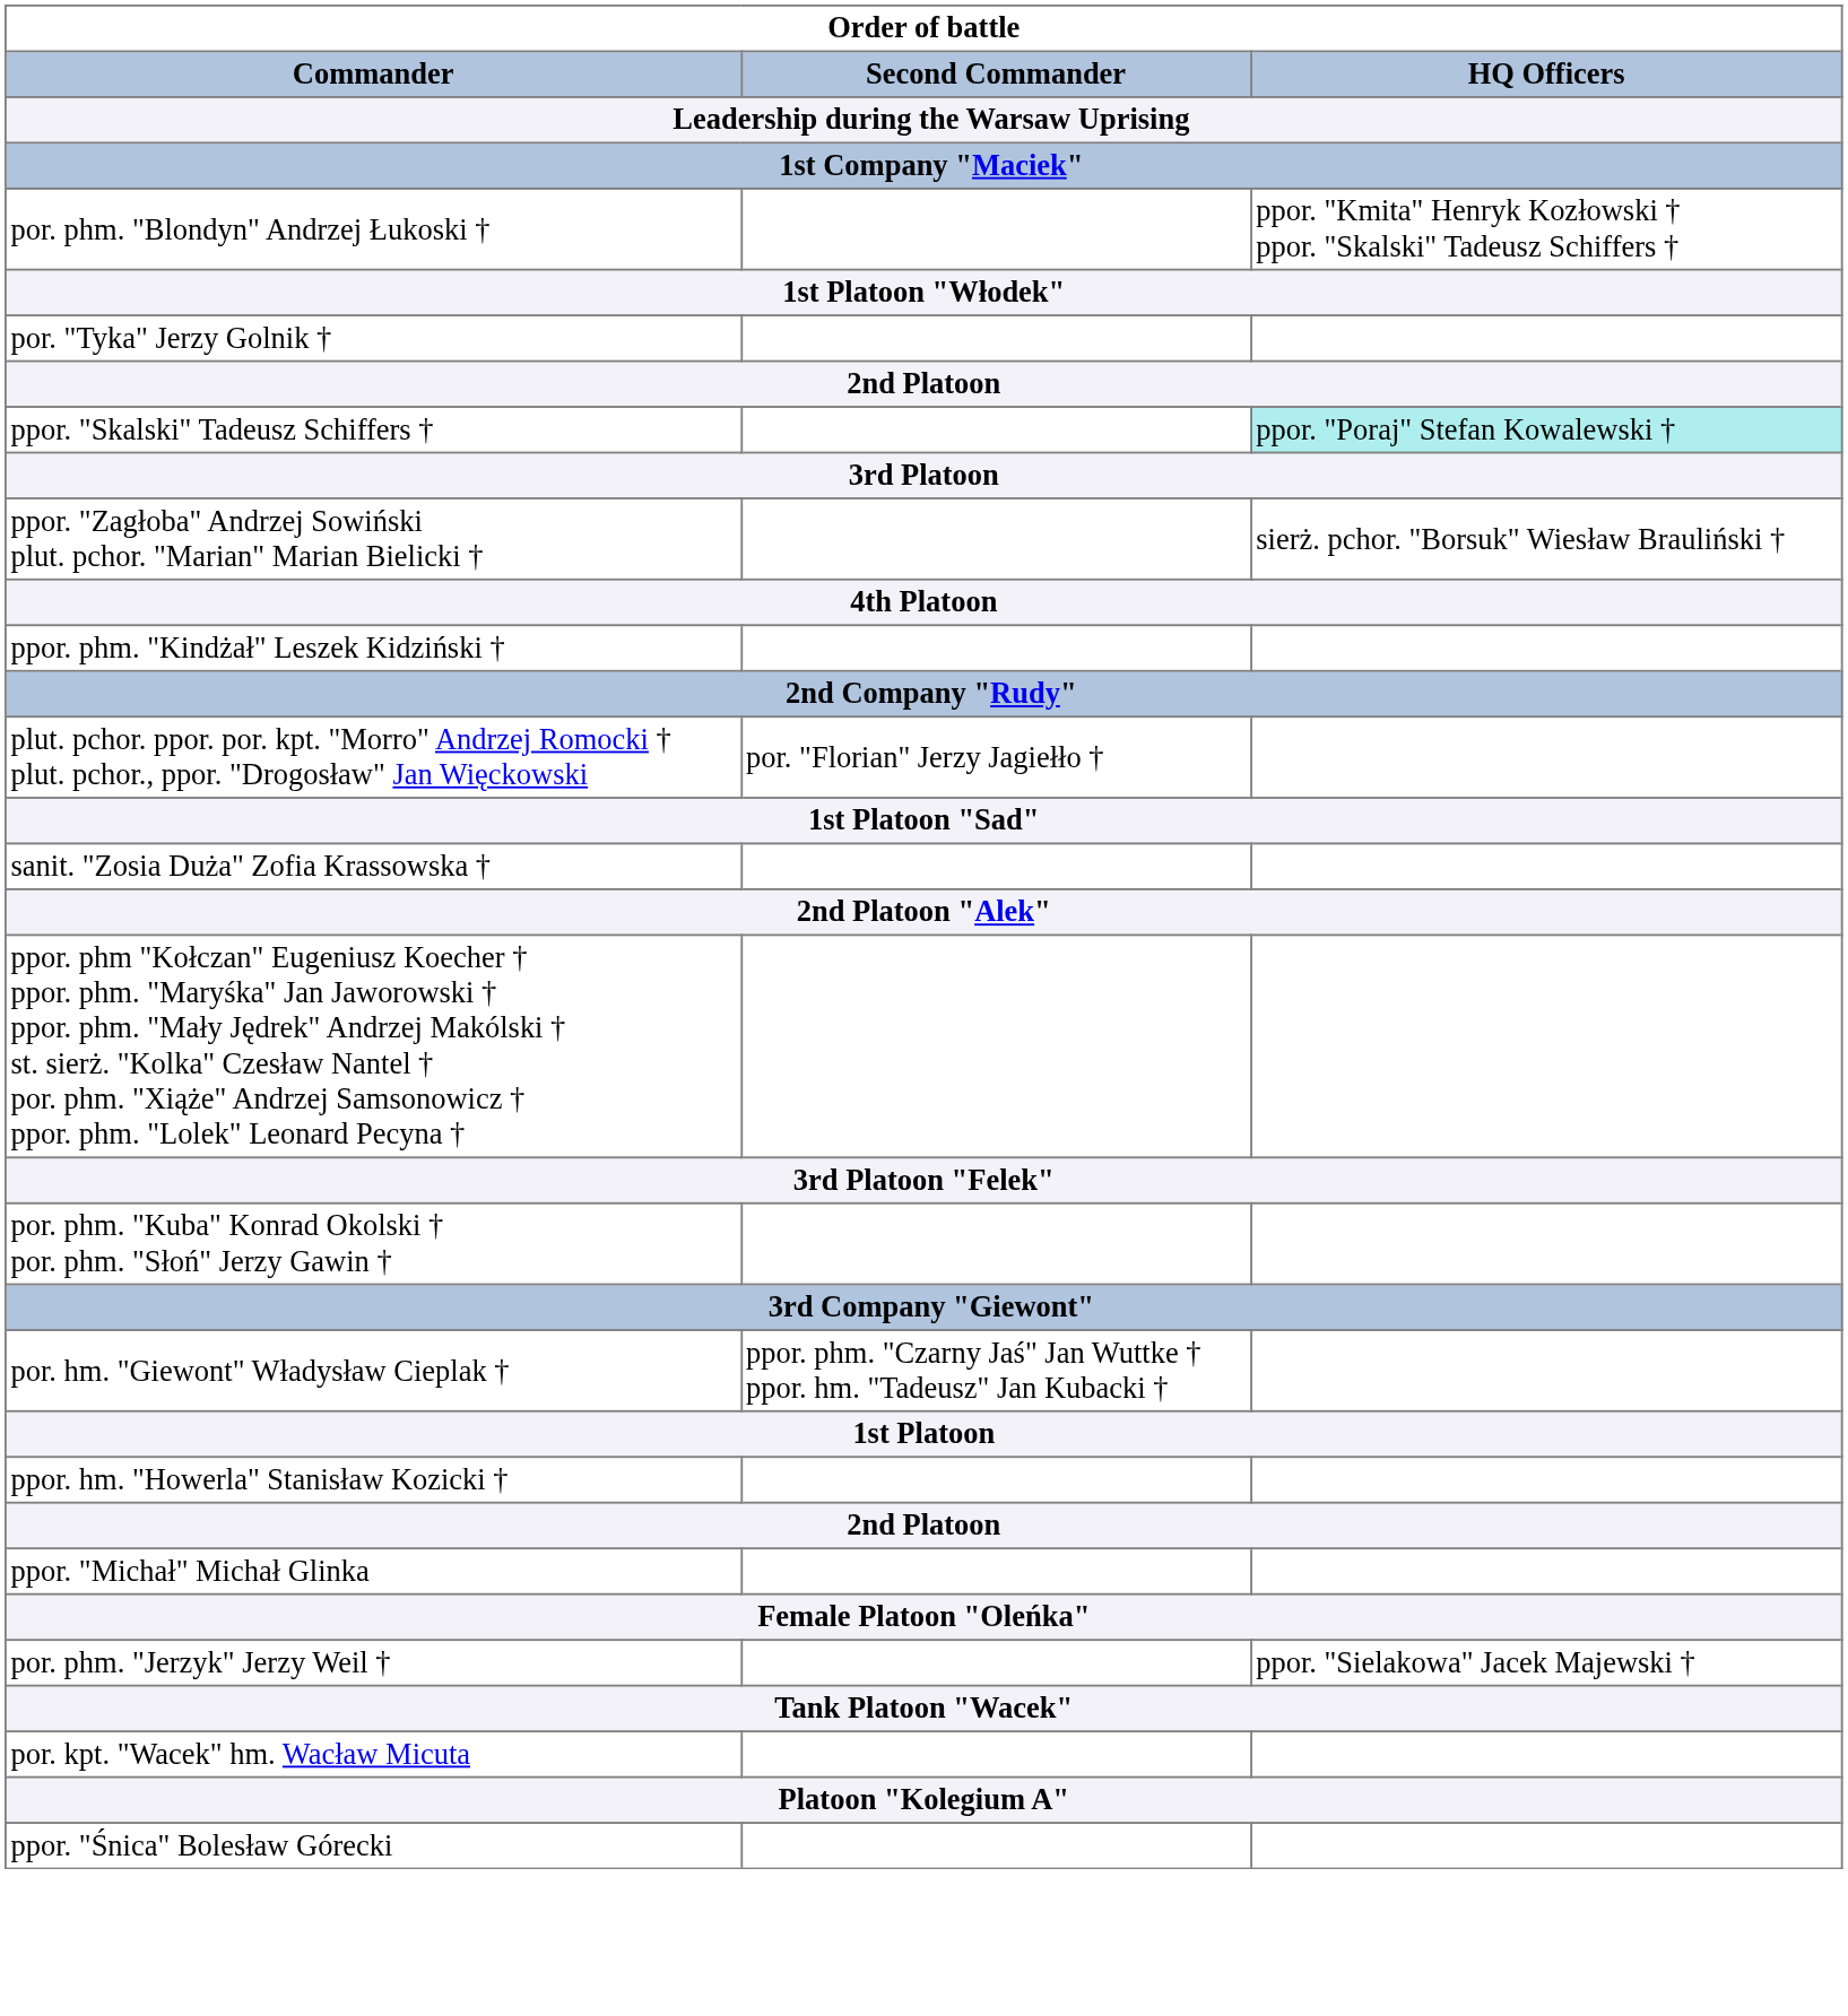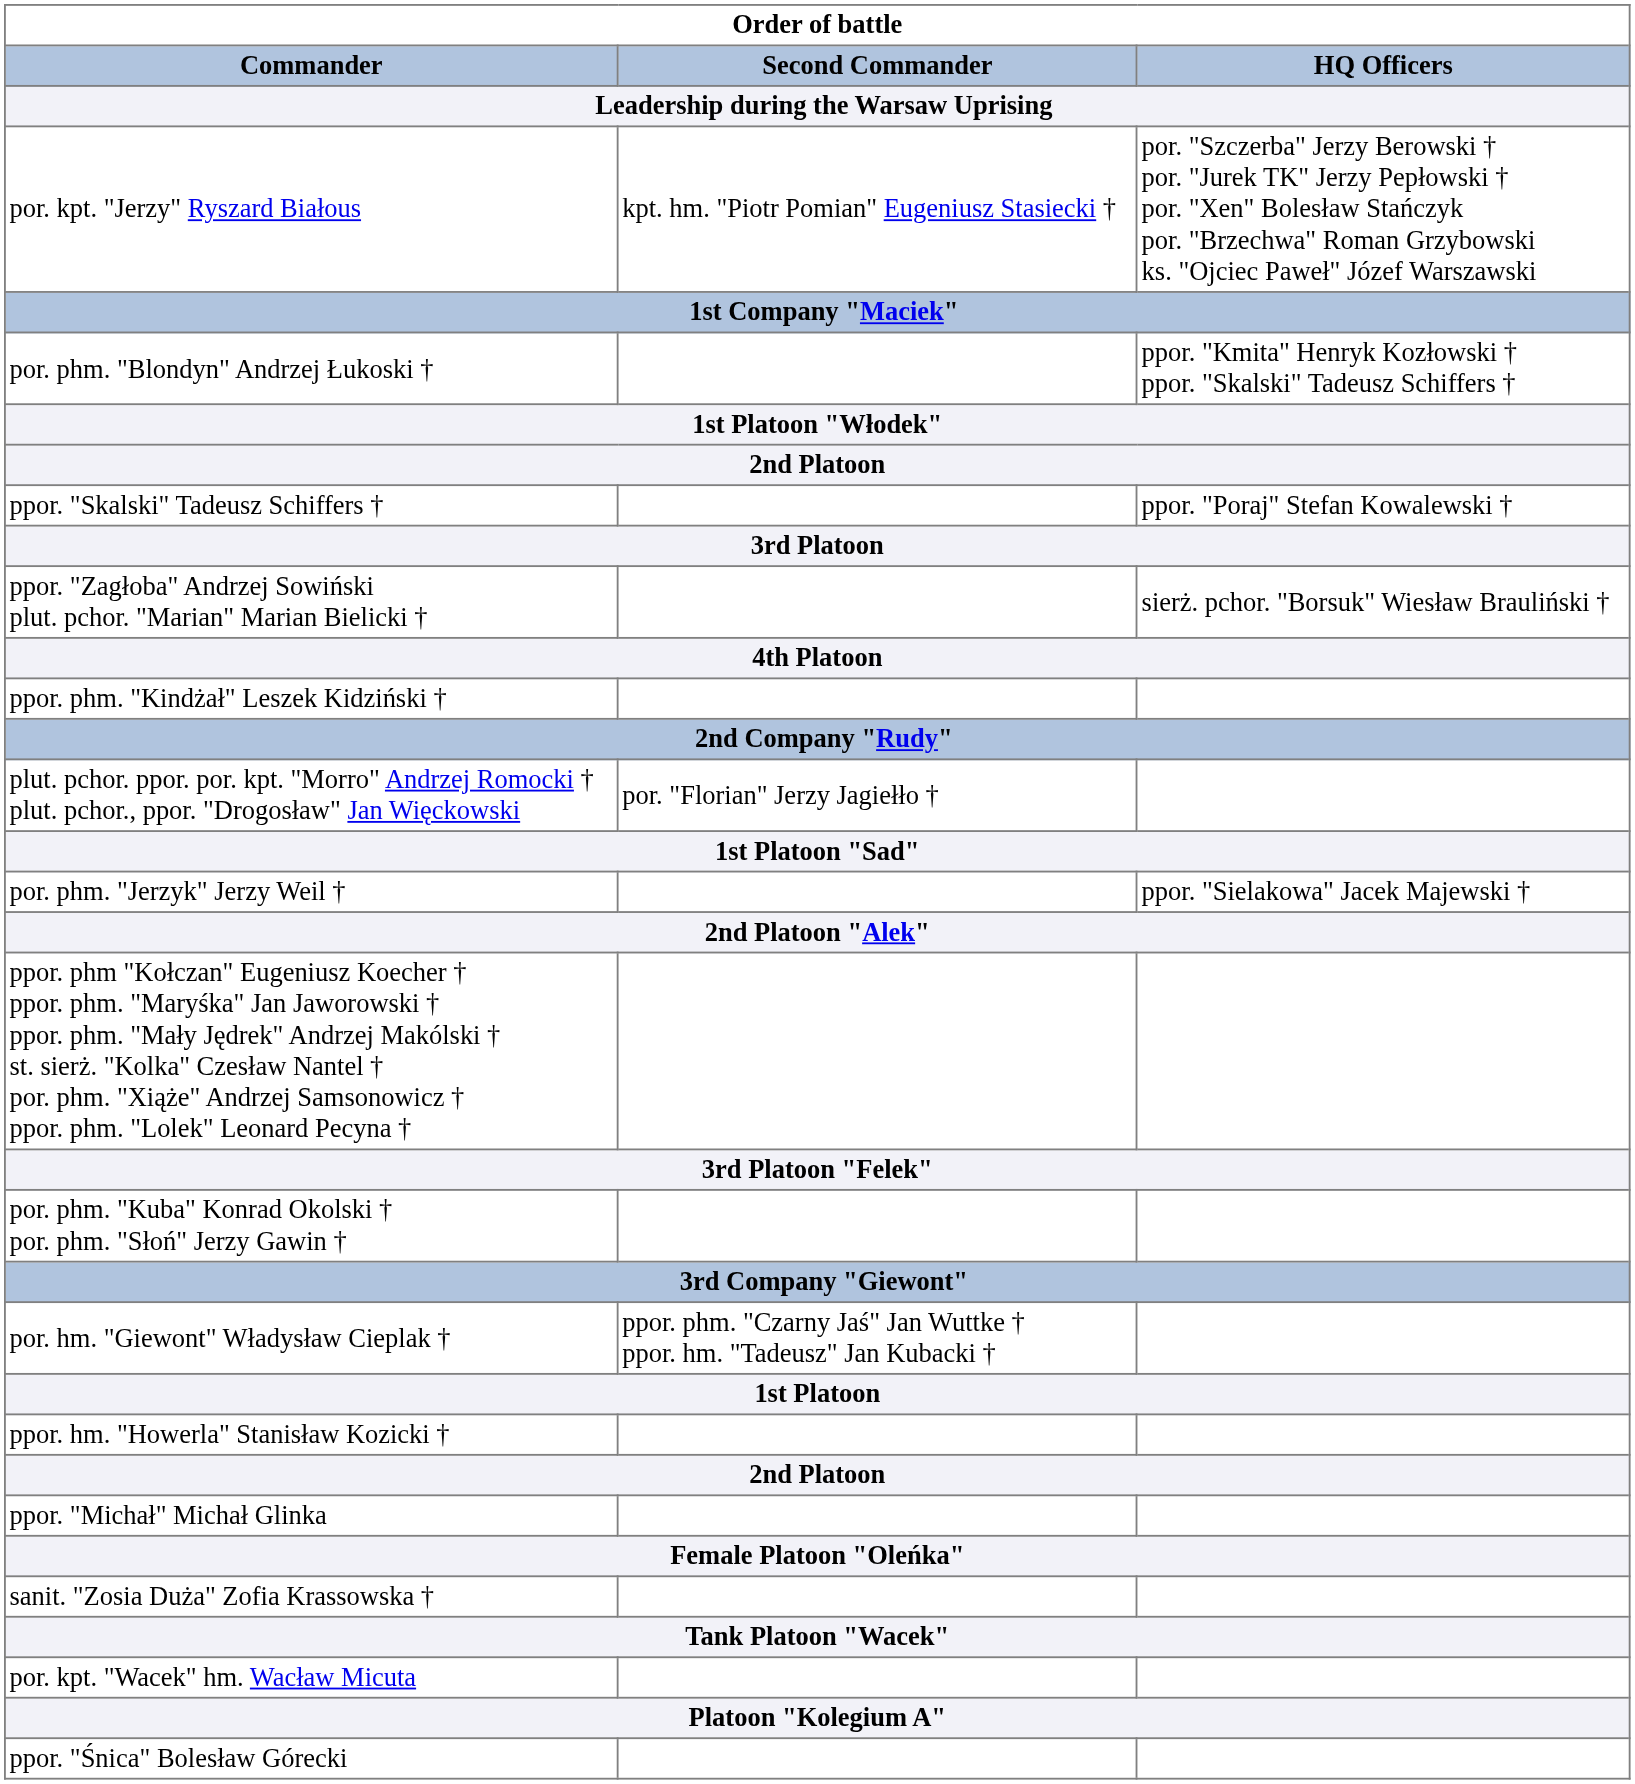 <table class="collapsible collapsed" border="1" cellpadding="2" cellspacing="0" style="width:100%; font-size: 90%; border: gray solid 1px; border-collapse: collapse; text-align: middle;">
 <tr>
 <th colspan=3>Order of battle</th>
 </tr>
 <tr style="text-align:center; background:#b0c4de">
 <th>Commander</th>
 <th>Second Commander</th>
 <th>HQ Officers</th>
 </tr>
 <tr>
 <th colspan="3" style="background:#f2f2f8; text-align:center;">  Leadership during the Warsaw Uprising</th>
 </tr>
 <tr>
+<td>por. kpt. "Jerzy" <a href='#'>Ryszard Białous</a></td>
+<td>kpt. hm. "Piotr Pomian" <a href='#'>Eugeniusz Stasiecki</a> †</td>
+<td>por. "Szczerba" Jerzy Berowski †<br>por. "Jurek TK" Jerzy Pepłowski †<br>por. "Xen" Bolesław Stańczyk<br>por. "Brzechwa" Roman Grzybowski<br>ks. "Ojciec Paweł" Józef Warszawski</td>
+</tr>
+<tr>
 <th colspan="3" style="background:#b0c4de; text-align:center;">  1st Company "<a href='#'>Maciek</a>"</th>
 </tr>
 <tr>
 <td>por. phm. "Blondyn" Andrzej Łukoski †</td>
 <td></td>
 <td>ppor. "Kmita" Henryk Kozłowski †<br>ppor. "Skalski" Tadeusz Schiffers †</td>
 </tr>
 <tr>
 <th colspan="3" style="background:#f2f2f8; text-align:center;">1st Platoon "Włodek"</th>
 </tr>
 <tr>
-<td>por. "Tyka" Jerzy Golnik †</td>
-<td></td>
-<td></td>
-</tr>
-<tr>
 <th colspan="3" style="background:#f2f2f8; text-align:center;">2nd Platoon</th>
 </tr>
 <tr>
 <td>ppor. "Skalski" Tadeusz Schiffers †</td>
 <td></td>
-<td style="background: paleturquoise;">ppor. "Poraj" Stefan Kowalewski †</td>
+<td>ppor. "Poraj" Stefan Kowalewski †</td>
 </tr>
 <tr>
 <th colspan="3" style="background:#f2f2f8; text-align:center;">3rd Platoon</th>
 </tr>
 <tr>
 <td>ppor. "Zagłoba" Andrzej Sowiński<br>plut. pchor. "Marian" Marian Bielicki †</td>
 <td></td>
 <td>sierż. pchor. "Borsuk" Wiesław Brauliński †</td>
 </tr>
 <tr>
 <th colspan="3" style="background:#f2f2f8; text-align:center;">4th Platoon</th>
 </tr>
 <tr>
 <td>ppor. phm. "Kindżał" Leszek Kidziński †</td>
 <td></td>
 <td></td>
 </tr>
 <tr>
 <th colspan="3" style="background:#b0c4de; text-align:center;">  2nd  Company "<a href='#'>Rudy</a>"</th>
 </tr>
 <tr>
 <td>plut. pchor. ppor. por. kpt. "Morro" <a href='#'>Andrzej Romocki</a> †<br>plut. pchor., ppor. "Drogosław" <a href='#'>Jan Więckowski</a></td>
 <td>por. "Florian" Jerzy Jagiełło †</td>
 <td></td>
 </tr>
 <tr>
 <th colspan="3" style="background:#f2f2f8; text-align:center;">1st Platoon "Sad"</th>
 </tr>
 <tr>
-<td>sanit. "Zosia Duża" Zofia Krassowska †</td>
+<td>por. phm. "Jerzyk" Jerzy Weil †</td>
 <td></td>
-<td></td>
+<td>ppor. "Sielakowa" Jacek Majewski †</td>
 </tr>
 <tr>
 <th colspan="3" style="background:#f2f2f8; text-align:center;">2nd Platoon "<a href='#'>Alek</a>"</th>
 </tr>
 <tr>
 <td>ppor. phm "Kołczan" Eugeniusz Koecher †<br>ppor. phm. "Maryśka" Jan Jaworowski †<br>ppor. phm. "Mały Jędrek" Andrzej Makólski †<br>st. sierż. "Kolka" Czesław Nantel †<br>por. phm. "Xiąże" Andrzej Samsonowicz †<br>ppor. phm. "Lolek" Leonard Pecyna †</td>
 <td></td>
 <td></td>
 </tr>
 <tr>
 <th colspan="3" style="background:#f2f2f8; text-align:center;">3rd Platoon "Felek"</th>
 </tr>
 <tr>
 <td>por. phm. "Kuba" Konrad Okolski †<br>por. phm. "Słoń" Jerzy Gawin †</td>
 <td></td>
 <td></td>
 </tr>
 <tr>
 <th colspan="3" style="background:#b0c4de; text-align:center;">  3rd Company "Giewont"</th>
 </tr>
 <tr>
 <td>por. hm. "Giewont" Władysław Cieplak †</td>
 <td>ppor. phm. "Czarny Jaś" Jan Wuttke †<br>ppor. hm. "Tadeusz" Jan Kubacki †</td>
 <td></td>
 </tr>
 <tr>
 <th colspan="3" style="background:#f2f2f8; text-align:center;">1st Platoon</th>
 </tr>
 <tr>
 <td>ppor. hm. "Howerla" Stanisław Kozicki †</td>
 <td></td>
 <td></td>
 </tr>
 <tr>
 <th colspan="3" style="background:#f2f2f8; text-align:center;">2nd Platoon</th>
 </tr>
 <tr>
 <td>ppor. "Michał" Michał Glinka</td>
 <td></td>
 <td></td>
 </tr>
 <tr>
 <th colspan="3" style="background:#f2f2f8; text-align:center;">Female Platoon "Oleńka"</th>
 </tr>
 <tr>
-<td>por. phm. "Jerzyk" Jerzy Weil †</td>
+<td>sanit. "Zosia Duża" Zofia Krassowska †</td>
 <td></td>
-<td>ppor. "Sielakowa" Jacek Majewski †</td>
+<td></td>
 </tr>
 <tr>
 <th colspan="3" style="background:#f2f2f8; text-align:center;">Tank Platoon "Wacek"</th>
 </tr>
 <tr>
 <td>por. kpt. "Wacek" hm. <a href='#'>Wacław Micuta</a></td>
 <td></td>
 <td></td>
 </tr>
 <tr>
 <th colspan="3" style="background:#f2f2f8; text-align:center;">Platoon "Kolegium A"</th>
 </tr>
 <tr>
 <td>ppor. "Śnica" Bolesław Górecki</td>
 <td></td>
 <td></td>
 </tr>
 </table>
